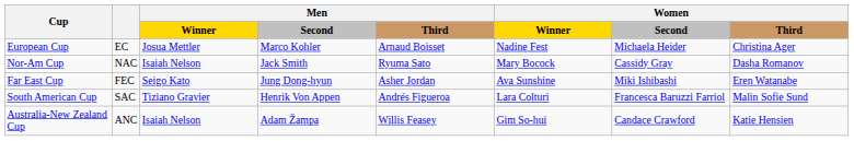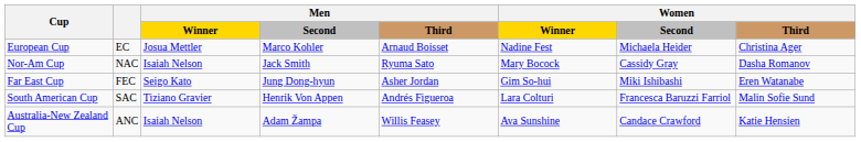 <table class="wikitable" style=" width:100%">
 <tr bgcolor="#CADAFA">
 <th class="hintergrundfarbe6" rowspan=2>Cup</th>
 <th class="hintergrundfarbe6" rowspan=2></th>
 <th class="hintergrundfarbe6" colspan=3>Men</th>
 <th class="hintergrundfarbe6" colspan=3>Women</th>
 </tr>
 <tr>
 <th style="width:14%; background:gold;">Winner</th>
 <th style="width:14%; background:silver;">Second</th>
 <th style="width:14%; background:#CC9966;">Third</th>
 <th style="width:14%; background:gold;">Winner</th>
 <th style="width:14%; background:silver;">Second</th>
 <th style="width:14%; background:#CC9966;">Third</th>
 </tr>
 <tr>
 <td><a href='#'>European Cup</a></td>
 <td>EC</td>
 <td> <a href='#'>Josua Mettler</a></td>
 <td> <a href='#'>Marco Kohler</a></td>
 <td> <a href='#'>Arnaud Boisset</a></td>
 <td> <a href='#'>Nadine Fest</a></td>
 <td> <a href='#'>Michaela Heider</a></td>
 <td> <a href='#'>Christina Ager</a></td>
 </tr>
 <tr>
 <td><a href='#'>Nor-Am Cup</a></td>
 <td>NAC</td>
 <td> <a href='#'>Isaiah Nelson</a></td>
 <td> <a href='#'>Jack Smith</a></td>
 <td> <a href='#'>Ryuma Sato</a></td>
 <td> <a href='#'>Mary Bocock</a></td>
 <td> <a href='#'>Cassidy Gray</a></td>
 <td> <a href='#'>Dasha Romanov</a></td>
 </tr>
 <tr>
 <td><a href='#'>Far East Cup</a></td>
 <td>FEC</td>
 <td> <a href='#'>Seigo Kato</a></td>
 <td> <a href='#'>Jung Dong-hyun</a></td>
 <td> <a href='#'>Asher Jordan</a></td>
-<td> <a href='#'>Ava Sunshine</a></td>
+<td> <a href='#'>Gim So-hui</a></td>
 <td> <a href='#'>Miki Ishibashi</a></td>
 <td> <a href='#'>Eren Watanabe</a></td>
 </tr>
 <tr>
 <td><a href='#'>South American Cup</a></td>
 <td>SAC</td>
 <td> <a href='#'>Tiziano Gravier</a></td>
 <td> <a href='#'>Henrik Von Appen</a></td>
 <td> <a href='#'>Andrés Figueroa</a></td>
 <td> <a href='#'>Lara Colturi</a></td>
 <td> <a href='#'>Francesca Baruzzi Farriol</a></td>
 <td> <a href='#'>Malin Sofie Sund</a></td>
 </tr>
 <tr>
 <td><a href='#'>Australia-New Zealand Cup</a></td>
 <td>ANC</td>
 <td> <a href='#'>Isaiah Nelson</a></td>
 <td> <a href='#'>Adam Žampa</a></td>
 <td> <a href='#'>Willis Feasey</a></td>
-<td> <a href='#'>Gim So-hui</a></td>
+<td> <a href='#'>Ava Sunshine</a></td>
 <td> <a href='#'>Candace Crawford</a></td>
 <td> <a href='#'>Katie Hensien</a></td>
 </tr>
 </table>
